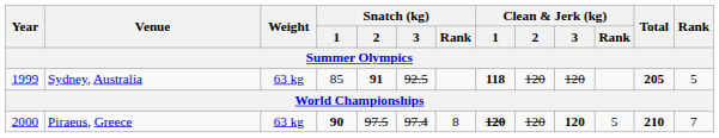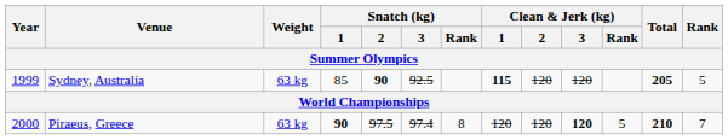 <table class = "wikitable" style="text-align:center;">
 <tr>
 <th rowspan="2" style="width:40px;">Year</th>
 <th rowspan="2" style="width:250px;">Venue</th>
 <th rowspan="2" style="width:60px;">Weight</th>
 <th colspan=4>Snatch (kg)</th>
 <th colspan=4>Clean & Jerk (kg)</th>
 <th rowspan="2" style="width:40px;">Total</th>
 <th rowspan="2" style="width:40px;">Rank</th>
 </tr>
 <tr>
 <th width=40>1</th>
 <th width=40>2</th>
 <th width=40>3</th>
 <th width=40>Rank</th>
 <th width=40>1</th>
 <th width=40>2</th>
 <th width=40>3</th>
 <th width=40>Rank</th>
 </tr>
 <tr>
 <th colspan=13><a href='#'>Summer Olympics</a></th>
 </tr>
 <tr>
 <td><a href='#'>1999</a></td>
 <td align=left> <a href='#'>Sydney</a>, <a href='#'>Australia</a></td>
 <td><a href='#'>63 kg</a></td>
 <td>85</td>
-<td><strong>91</strong></td>
+<td><strong>90</strong></td>
 <td><s>92.5</s></td>
 <td></td>
-<td><strong>118</strong></td>
+<td><strong>115</strong></td>
 <td><s>120</s></td>
 <td><s>120</s></td>
 <td></td>
 <td><strong>205</strong></td>
 <td>5</td>
 </tr>
 <tr>
 <th colspan=13><a href='#'>World Championships</a></th>
 </tr>
 <tr>
 <td><a href='#'>2000</a></td>
 <td align=left> <a href='#'>Piraeus</a>, <a href='#'>Greece</a></td>
 <td><a href='#'>63 kg</a></td>
 <td><strong>90</strong></td>
 <td><s>97.5</s></td>
 <td><s>97.4</s></td>
 <td>8</td>
-<td><strong><s>120</s></strong></td>
+<td><s>120</s></td>
 <td><s>120</s></td>
 <td><strong>120</strong></td>
 <td>5</td>
 <td><strong>210</strong></td>
 <td>7</td>
 </tr>
 </table>
